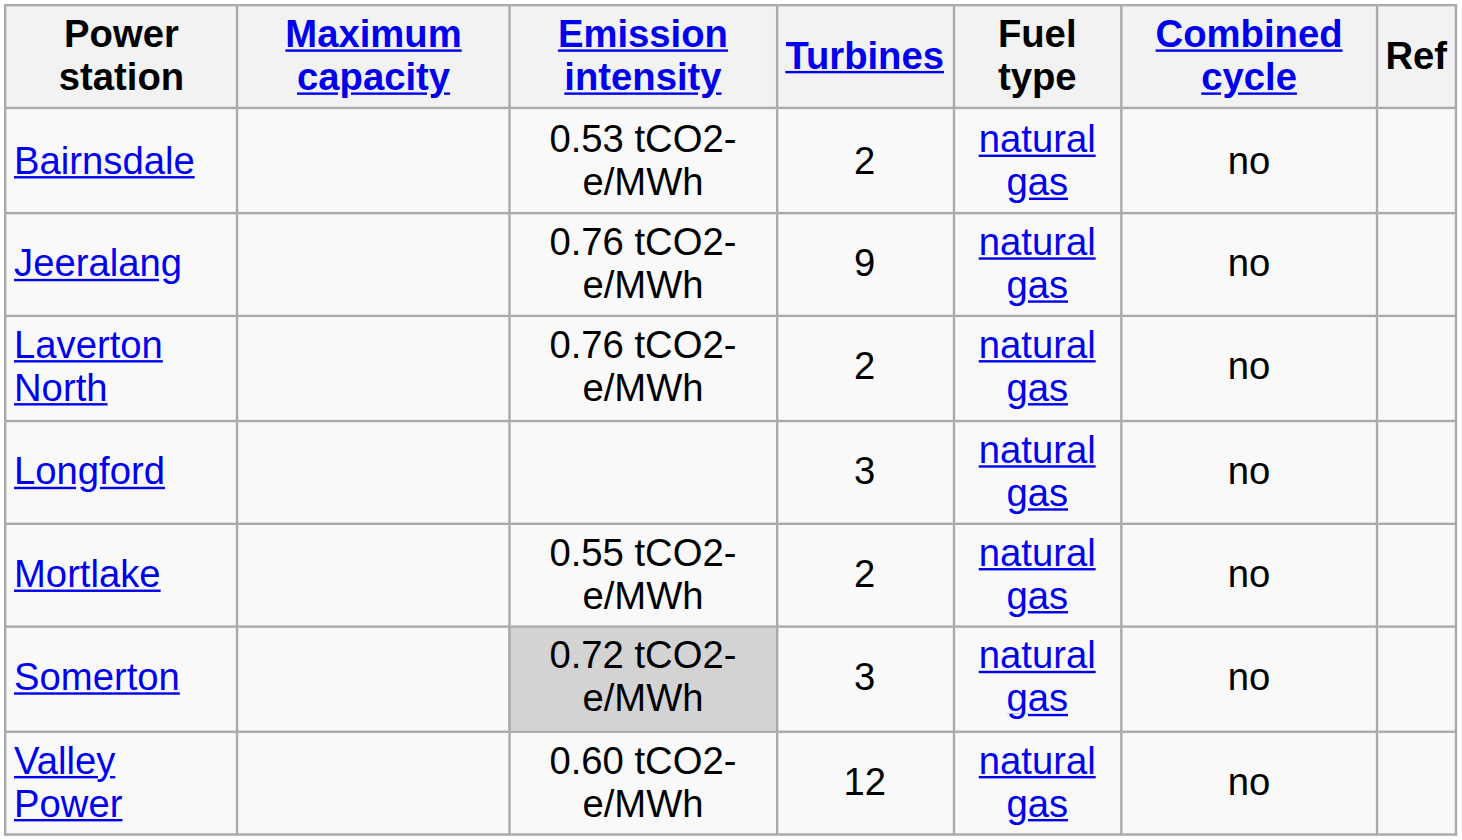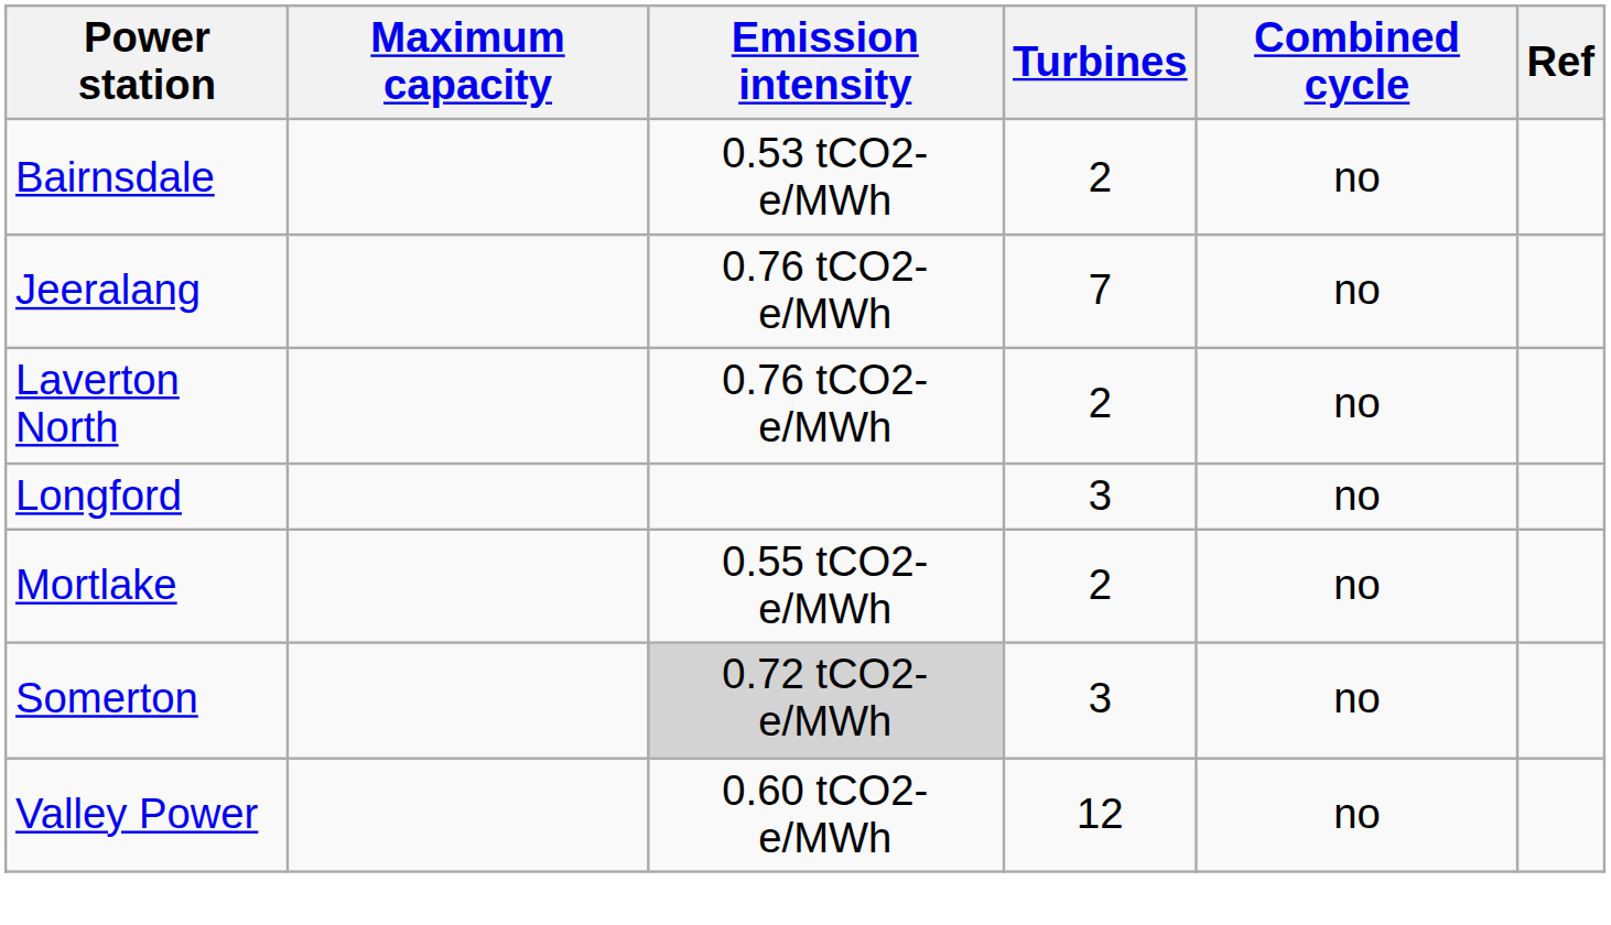 <table class="wikitable sortable" style="text-align: center">
 <tr>
 <th>Power station</th>
 <th><a href='#'>Maximum capacity</a></th>
 <th><a href='#'>Emission intensity</a></th>
 <th><a href='#'>Turbines</a></th>
-<th>Fuel type</th>
 <th><a href='#'>Combined cycle</a></th>
 <th>Ref</th>
 </tr>
 <tr>
 <td align="left"><a href='#'>Bairnsdale</a></td>
 <td align="right"></td>
 <td>0.53 tCO2-e/MWh</td>
 <td>2</td>
-<td><a href='#'>natural gas</a></td>
 <td>no</td>
 <td></td>
 </tr>
 <tr>
 <td align="left"><a href='#'>Jeeralang</a></td>
 <td align="right"></td>
 <td>0.76 tCO2-e/MWh</td>
-<td>9</td>
-<td><a href='#'>natural gas</a></td>
+<td>7</td>
 <td>no</td>
 <td></td>
 </tr>
 <tr>
 <td align="left"><a href='#'>Laverton North</a></td>
 <td align="right"></td>
 <td>0.76 tCO2-e/MWh</td>
 <td>2</td>
-<td><a href='#'>natural gas</a></td>
 <td>no</td>
 <td></td>
 </tr>
 <tr>
 <td align="left"><a href='#'>Longford</a></td>
 <td align="right"></td>
 <td></td>
 <td>3</td>
-<td><a href='#'>natural gas</a></td>
 <td>no</td>
 <td></td>
 </tr>
 <tr>
 <td align="left"><a href='#'>Mortlake</a></td>
 <td align="right"></td>
 <td>0.55 tCO2-e/MWh</td>
 <td>2</td>
-<td><a href='#'>natural gas</a></td>
 <td>no</td>
 <td></td>
 </tr>
 <tr>
 <td align="left"><a href='#'>Somerton</a></td>
 <td align="right"></td>
 <td style="background: lightgrey;">0.72 tCO2-e/MWh</td>
 <td>3</td>
-<td><a href='#'>natural gas</a></td>
 <td>no</td>
 <td></td>
 </tr>
 <tr>
 <td align="left"><a href='#'>Valley Power</a></td>
 <td align="right"></td>
 <td>0.60 tCO2-e/MWh</td>
 <td>12</td>
-<td><a href='#'>natural gas</a></td>
 <td>no</td>
 <td></td>
 </tr>
 </table>
